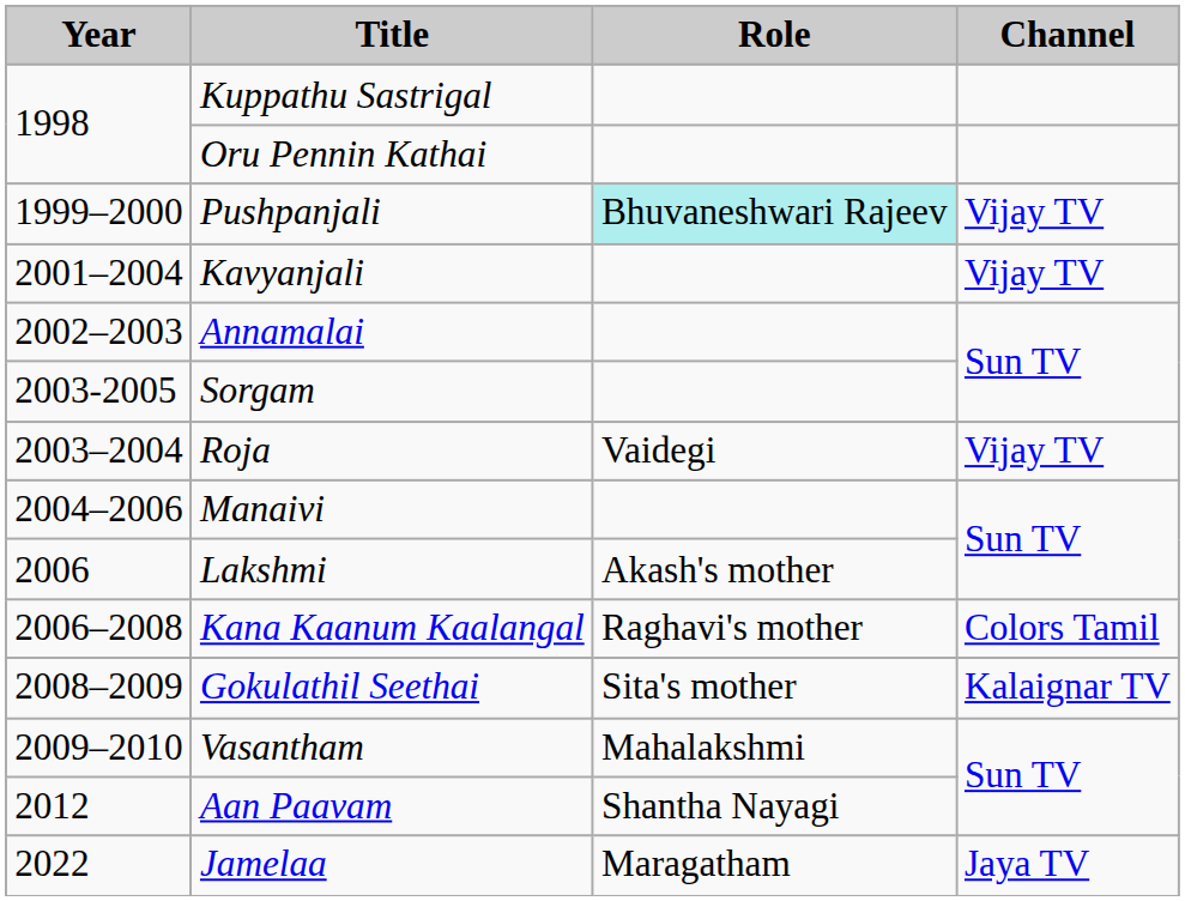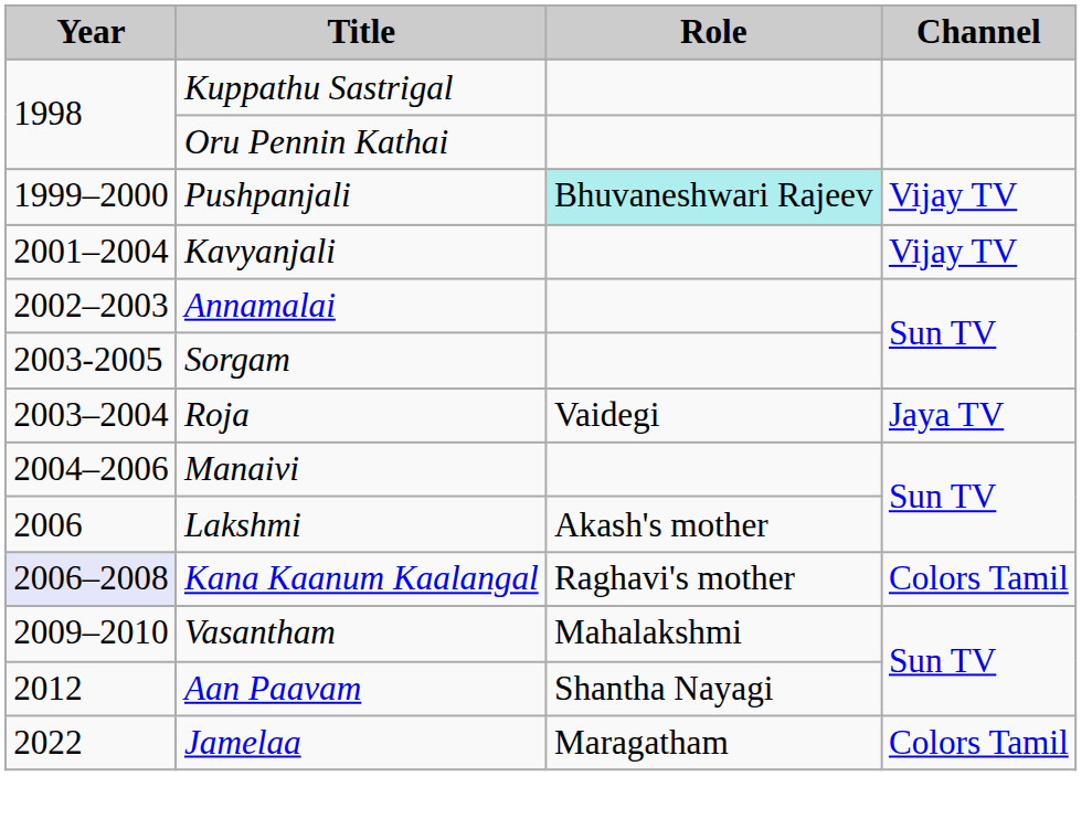 <table class="wikitable">
 <tr>
 <th style="background:#ccc;">Year</th>
 <th style="background:#ccc;">Title</th>
 <th style="background:#ccc;">Role</th>
 <th style="background:#ccc;">Channel</th>
 </tr>
 <tr>
 <td rowspan="2">1998</td>
 <td><em>Kuppathu Sastrigal</em></td>
 <td></td>
 <td></td>
 </tr>
 <tr>
 <td><em>Oru Pennin Kathai</em></td>
 <td></td>
 <td></td>
 </tr>
 <tr>
 <td>1999–2000</td>
 <td><em>Pushpanjali</em></td>
 <td style="background: paleturquoise;">Bhuvaneshwari Rajeev</td>
 <td><a href='#'>Vijay TV</a></td>
 </tr>
 <tr>
 <td>2001–2004</td>
 <td><em>Kavyanjali</em></td>
 <td></td>
 <td><a href='#'>Vijay TV</a></td>
 </tr>
 <tr>
 <td>2002–2003</td>
 <td><em><a href='#'>Annamalai</a></em></td>
 <td></td>
 <td rowspan=2><a href='#'>Sun TV</a></td>
 </tr>
 <tr>
 <td>2003-2005</td>
 <td><em>Sorgam</em></td>
 <td></td>
 </tr>
 <tr>
 <td>2003–2004</td>
 <td><em>Roja</em></td>
 <td>Vaidegi</td>
-<td><a href='#'>Vijay TV</a></td>
+<td><a href='#'>Jaya TV</a></td>
 </tr>
 <tr>
 <td>2004–2006</td>
 <td><em>Manaivi</em></td>
 <td></td>
 <td rowspan=2><a href='#'>Sun TV</a></td>
 </tr>
 <tr>
 <td>2006</td>
 <td><em>Lakshmi</em></td>
 <td>Akash's mother</td>
 </tr>
 <tr>
-<td>2006–2008</td>
+<td style="background: lavender;">2006–2008</td>
 <td><em><a href='#'>Kana Kaanum Kaalangal</a></em></td>
 <td>Raghavi's mother</td>
 <td><a href='#'>Colors Tamil</a></td>
-</tr>
-<tr>
-<td>2008–2009</td>
-<td><em><a href='#'>Gokulathil Seethai</a></em></td>
-<td>Sita's mother</td>
-<td><a href='#'>Kalaignar TV</a></td>
 </tr>
 <tr>
 <td>2009–2010</td>
 <td><em>Vasantham</em></td>
 <td>Mahalakshmi</td>
 <td rowspan=2><a href='#'>Sun TV</a></td>
 </tr>
 <tr>
 <td>2012</td>
 <td><em><a href='#'>Aan Paavam</a></em></td>
 <td>Shantha Nayagi</td>
 </tr>
 <tr>
 <td>2022</td>
 <td><em><a href='#'>Jamelaa</a></em></td>
 <td>Maragatham</td>
-<td><a href='#'>Jaya TV</a></td>
+<td><a href='#'>Colors Tamil</a></td>
 </tr>
 </table>
